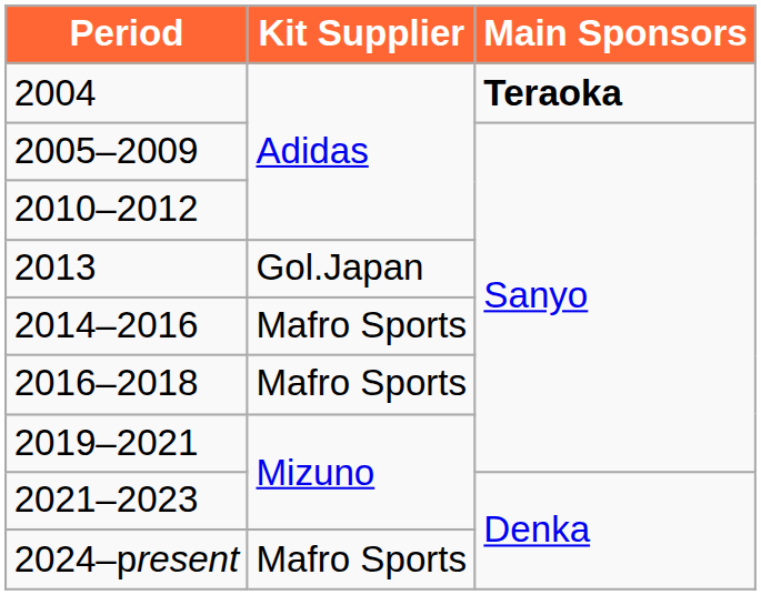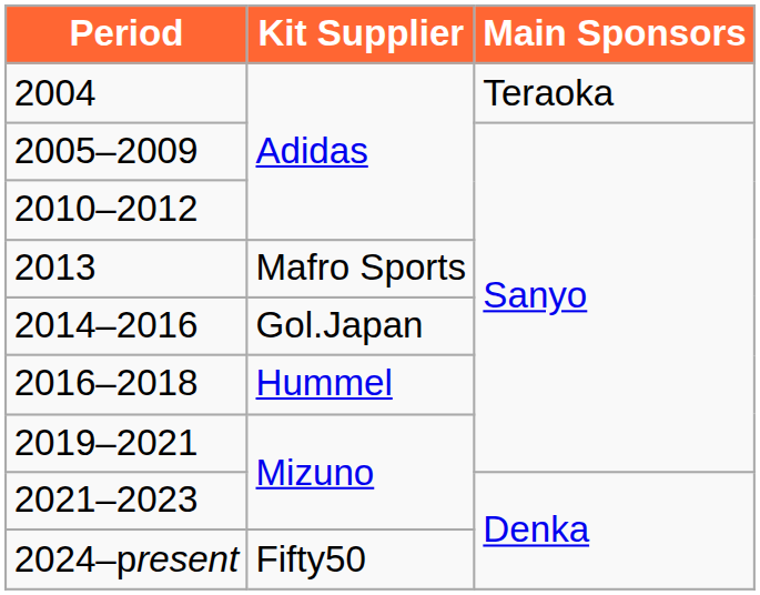 <table class="wikitable">
 <tr>
 <th style="background:#ff6633; color:white; text-align:center;"><strong>Period</strong></th>
 <th style="background:#ff6633; color:white; text-align:center;"><strong>Kit Supplier</strong></th>
 <th style="background:#ff6633; color:white; text-align:center;"><strong>Main Sponsors</strong></th>
 </tr>
 <tr>
 <td>2004</td>
 <td rowspan="3"> <a href='#'>Adidas</a></td>
-<td><strong> Teraoka</strong></td>
+<td> Teraoka</td>
 </tr>
 <tr>
 <td>2005–2009</td>
 <td rowspan="6"> <a href='#'>Sanyo</a></td>
 </tr>
 <tr>
 <td>2010–2012</td>
 </tr>
 <tr>
 <td>2013</td>
+<td> Mafro Sports</td>
+</tr>
+<tr>
+<td>2014–2016</td>
 <td> Gol.Japan</td>
 </tr>
 <tr>
-<td>2014–2016</td>
-<td> Mafro Sports</td>
-</tr>
-<tr>
 <td>2016–2018</td>
-<td> Mafro Sports</td>
+<td> <a href='#'>Hummel</a></td>
 </tr>
 <tr>
 <td>2019–2021</td>
 <td rowspan="2"> <a href='#'>Mizuno</a></td>
 </tr>
 <tr>
 <td>2021–2023</td>
 <td rowspan="2"> <a href='#'>Denka</a></td>
 </tr>
 <tr>
 <td>2024–p<em>resent</em></td>
-<td> Mafro Sports</td>
+<td> Fifty50</td>
 </tr>
 </table>
